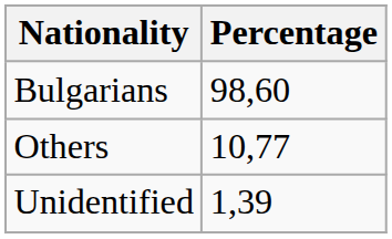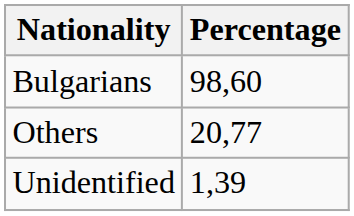 <table class="wikitable">
 <tr>
 <th>Nationality</th>
 <th>Percentage</th>
 </tr>
 <tr>
 <td>Bulgarians</td>
 <td>98,60</td>
 </tr>
 <tr>
 <td>Others</td>
-<td>10,77</td>
+<td>20,77</td>
 </tr>
 <tr>
 <td>Unidentified</td>
 <td>1,39</td>
 </tr>
 </table>
